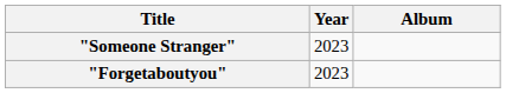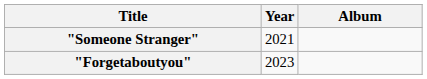 <table class="wikitable plainrowheaders" style="text-align:center;">
 <tr>
 <th scope="col" style="width:17em;">Title</th>
 <th scope="col" style="width:1em;">Year</th>
 <th scope="col" style="width:8em;">Album</th>
 </tr>
 <tr>
 <th scope="row">"Someone Stranger" </th>
-<td>2023</td>
+<td>2021</td>
 <td></td>
 </tr>
 <tr>
 <th scope="row">"Forgetaboutyou" </th>
 <td>2023</td>
 <td></td>
 </tr>
 </table>
